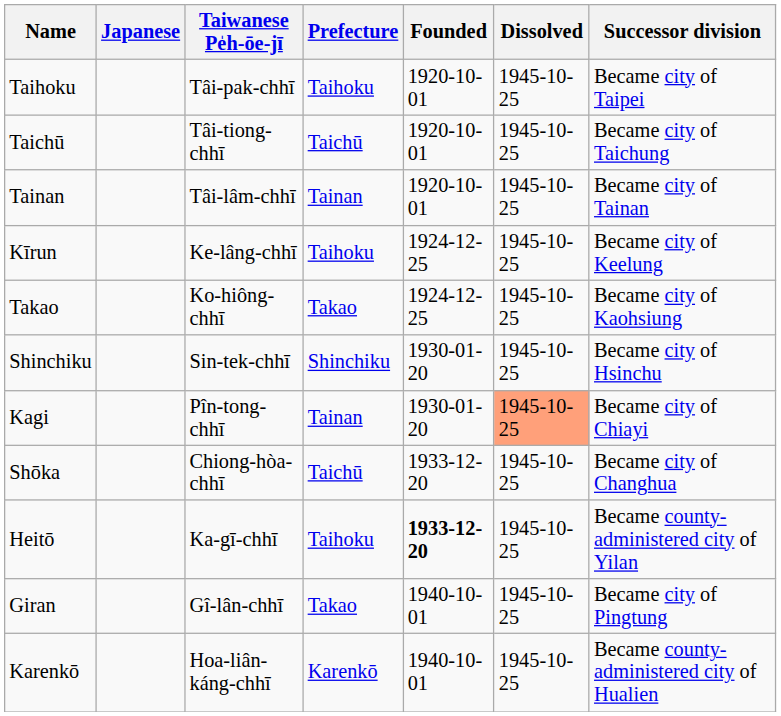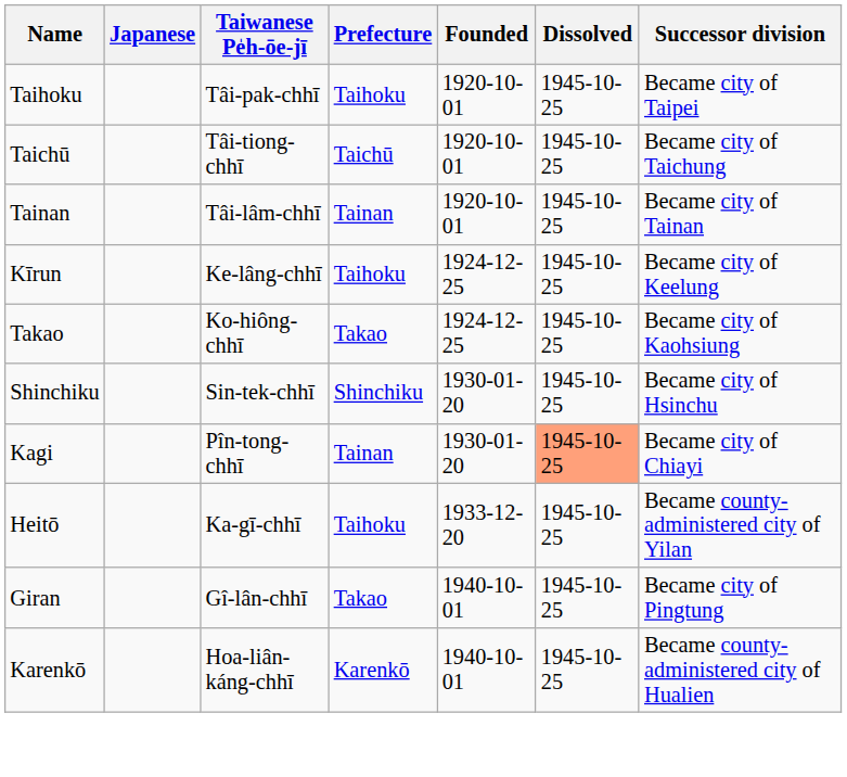 <table class="wikitable sortable">
 <tr>
 <th>Name</th>
 <th><a href='#'>Japanese</a></th>
 <th><a href='#'>Taiwanese</a><br><a href='#'>Pe̍h-ōe-jī</a></th>
 <th><a href='#'>Prefecture</a></th>
 <th>Founded</th>
 <th>Dissolved</th>
 <th>Successor division</th>
 </tr>
 <tr>
 <td>Taihoku</td>
 <td></td>
 <td>Tâi-pak-chhī</td>
 <td><a href='#'>Taihoku</a></td>
 <td>1920-10-01</td>
 <td>1945-10-25</td>
 <td>Became <a href='#'>city</a> of <a href='#'>Taipei</a></td>
 </tr>
 <tr>
 <td>Taichū</td>
 <td></td>
 <td>Tâi-tiong-chhī</td>
 <td><a href='#'>Taichū</a></td>
 <td>1920-10-01</td>
 <td>1945-10-25</td>
 <td>Became <a href='#'>city</a> of <a href='#'>Taichung</a></td>
 </tr>
 <tr>
 <td>Tainan</td>
 <td></td>
 <td>Tâi-lâm-chhī</td>
 <td><a href='#'>Tainan</a></td>
 <td>1920-10-01</td>
 <td>1945-10-25</td>
 <td>Became <a href='#'>city</a> of <a href='#'>Tainan</a></td>
 </tr>
 <tr>
 <td>Kīrun</td>
 <td></td>
 <td>Ke-lâng-chhī</td>
 <td><a href='#'>Taihoku</a></td>
 <td>1924-12-25</td>
 <td>1945-10-25</td>
 <td>Became <a href='#'>city</a> of <a href='#'>Keelung</a></td>
 </tr>
 <tr>
 <td>Takao</td>
 <td></td>
 <td>Ko-hiông-chhī</td>
 <td><a href='#'>Takao</a></td>
 <td>1924-12-25</td>
 <td>1945-10-25</td>
 <td>Became <a href='#'>city</a> of <a href='#'>Kaohsiung</a></td>
 </tr>
 <tr>
 <td>Shinchiku</td>
 <td></td>
 <td>Sin-tek-chhī</td>
 <td><a href='#'>Shinchiku</a></td>
 <td>1930-01-20</td>
 <td>1945-10-25</td>
 <td>Became <a href='#'>city</a> of <a href='#'>Hsinchu</a></td>
 </tr>
 <tr>
 <td>Kagi</td>
 <td></td>
 <td>Pîn-tong-chhī</td>
 <td><a href='#'>Tainan</a></td>
 <td>1930-01-20</td>
 <td style="background: lightsalmon;">1945-10-25</td>
 <td>Became <a href='#'>city</a> of <a href='#'>Chiayi</a></td>
 </tr>
 <tr>
-<td>Shōka</td>
-<td></td>
-<td>Chiong-hòa-chhī</td>
-<td><a href='#'>Taichū</a></td>
-<td>1933-12-20</td>
-<td>1945-10-25</td>
-<td>Became <a href='#'>city</a> of <a href='#'>Changhua</a></td>
-</tr>
-<tr>
 <td>Heitō</td>
 <td></td>
 <td>Ka-gī-chhī</td>
 <td><a href='#'>Taihoku</a></td>
-<td><strong>1933-12-20</strong></td>
+<td>1933-12-20</td>
 <td>1945-10-25</td>
 <td>Became <a href='#'>county-administered city</a> of <a href='#'>Yilan</a></td>
 </tr>
 <tr>
 <td>Giran</td>
 <td></td>
 <td>Gî-lân-chhī</td>
 <td><a href='#'>Takao</a></td>
 <td>1940-10-01</td>
 <td>1945-10-25</td>
 <td>Became <a href='#'>city</a> of <a href='#'>Pingtung</a></td>
 </tr>
 <tr>
 <td>Karenkō</td>
 <td></td>
 <td>Hoa-liân-káng-chhī</td>
 <td><a href='#'>Karenkō</a></td>
 <td>1940-10-01</td>
 <td>1945-10-25</td>
 <td>Became <a href='#'>county-administered city</a> of <a href='#'>Hualien</a></td>
 </tr>
 </table>
